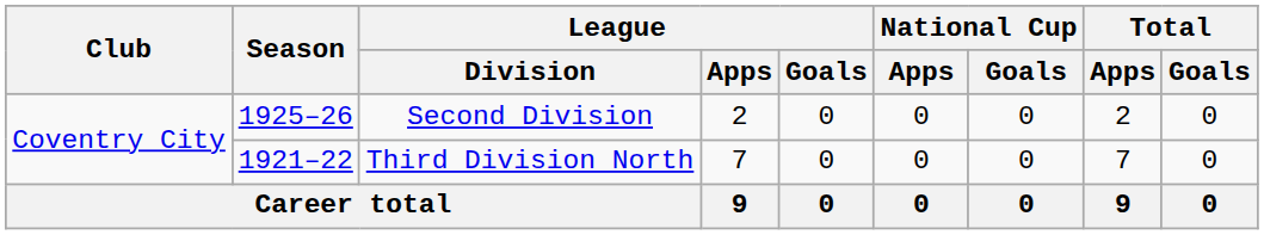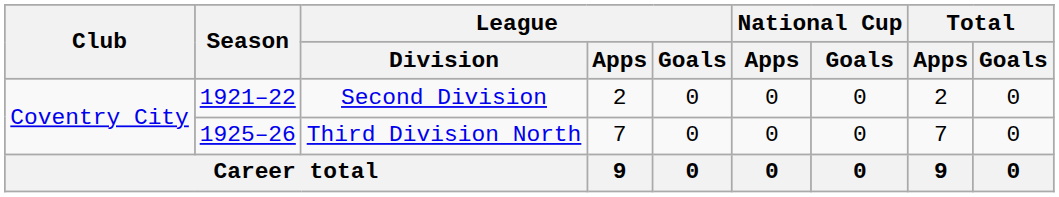 <table class="wikitable" style="text-align: center;">
 <tr>
 <th rowspan="2">Club</th>
 <th rowspan="2">Season</th>
 <th colspan="3">League</th>
 <th colspan="2">National Cup</th>
 <th colspan="2">Total</th>
 </tr>
 <tr>
 <th>Division</th>
 <th>Apps</th>
 <th>Goals</th>
 <th>Apps</th>
 <th>Goals</th>
 <th>Apps</th>
 <th>Goals</th>
 </tr>
 <tr>
 <td rowspan="2"><a href='#'>Coventry City</a></td>
-<td><a href='#'>1925–26</a></td>
+<td><a href='#'>1921–22</a></td>
 <td><a href='#'>Second Division</a></td>
 <td>2</td>
 <td>0</td>
 <td>0</td>
 <td>0</td>
 <td>2</td>
 <td>0</td>
 </tr>
 <tr>
-<td><a href='#'>1921–22</a></td>
+<td><a href='#'>1925–26</a></td>
 <td><a href='#'>Third Division North</a></td>
 <td>7</td>
 <td>0</td>
 <td>0</td>
 <td>0</td>
 <td>7</td>
 <td>0</td>
 </tr>
 <tr>
 <th colspan="3">Career total</th>
 <th>9</th>
 <th>0</th>
 <th>0</th>
 <th>0</th>
 <th>9</th>
 <th>0</th>
 </tr>
 </table>
